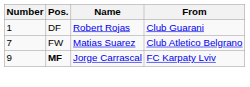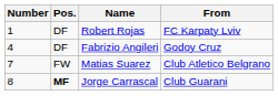 <table class="wikitable">
 <tr>
 <th>Number</th>
 <th>Pos.</th>
 <th>Name</th>
 <th>From</th>
 </tr>
 <tr>
 <td>1</td>
 <td>DF</td>
 <td> <a href='#'>Robert Rojas</a></td>
-<td> <a href='#'>Club Guarani</a></td>
+<td> <a href='#'>FC Karpaty Lviv</a></td>
+</tr>
+<tr>
+<td>4</td>
+<td>DF</td>
+<td> <a href='#'>Fabrizio Angileri</a></td>
+<td> <a href='#'>Godoy Cruz</a></td>
 </tr>
 <tr>
 <td>7</td>
 <td>FW</td>
 <td> <a href='#'>Matias Suarez</a></td>
 <td> <a href='#'>Club Atletico Belgrano</a></td>
 </tr>
 <tr>
-<td>9</td>
+<td>8</td>
 <td><strong>MF</strong></td>
 <td> <a href='#'>Jorge Carrascal</a></td>
-<td> <a href='#'>FC Karpaty Lviv</a></td>
+<td> <a href='#'>Club Guarani</a></td>
 </tr>
 </table>
